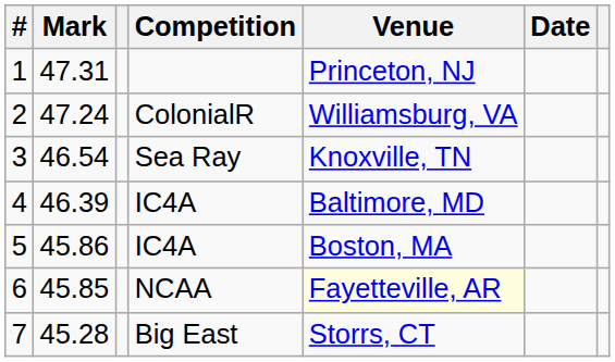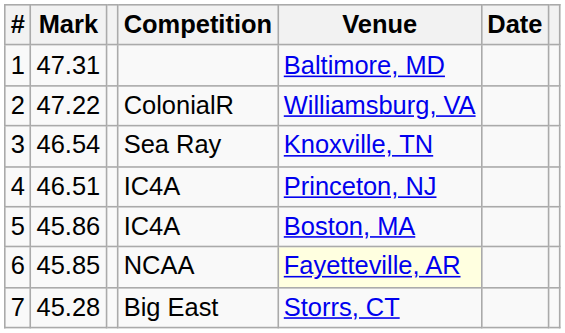 <table class="wikitable sortable">
 <tr>
 <th>#</th>
 <th>Mark</th>
 <th class=unsortable></th>
 <th>Competition</th>
 <th>Venue</th>
 <th>Date</th>
 <th class=unsortable></th>
 </tr>
 <tr>
 <td align=center>1</td>
 <td>47.31</td>
 <td></td>
 <td></td>
-<td><a href='#'>Princeton, NJ</a></td>
+<td><a href='#'>Baltimore, MD</a></td>
 <td align=right></td>
 <td></td>
 </tr>
 <tr>
 <td align=center>2</td>
-<td>47.24</td>
+<td>47.22</td>
 <td></td>
 <td>ColonialR</td>
 <td><a href='#'>Williamsburg, VA</a></td>
 <td align=right></td>
 <td></td>
 </tr>
 <tr>
 <td align=center>3</td>
 <td>46.54</td>
 <td> </td>
 <td>Sea Ray</td>
 <td><a href='#'>Knoxville, TN</a></td>
 <td align=right></td>
 <td></td>
 </tr>
 <tr>
 <td align=center>4</td>
-<td>46.39</td>
+<td>46.51</td>
 <td> </td>
 <td>IC4A</td>
-<td><a href='#'>Baltimore, MD</a></td>
+<td><a href='#'>Princeton, NJ</a></td>
 <td align=right></td>
 <td></td>
 </tr>
 <tr>
 <td align=center>5</td>
 <td>45.86</td>
 <td> </td>
 <td>IC4A</td>
 <td><a href='#'>Boston, MA</a></td>
 <td align=right></td>
 <td></td>
 </tr>
 <tr>
 <td align=center>6</td>
 <td>45.85</td>
 <td> </td>
 <td>NCAA</td>
 <td style="background: lightyellow;"><a href='#'>Fayetteville, AR</a></td>
 <td align=right></td>
 <td></td>
 </tr>
 <tr>
 <td align=center>7</td>
 <td>45.28</td>
 <td> </td>
 <td>Big East</td>
 <td><a href='#'>Storrs, CT</a></td>
 <td align=right></td>
 <td></td>
 </tr>
 </table>
